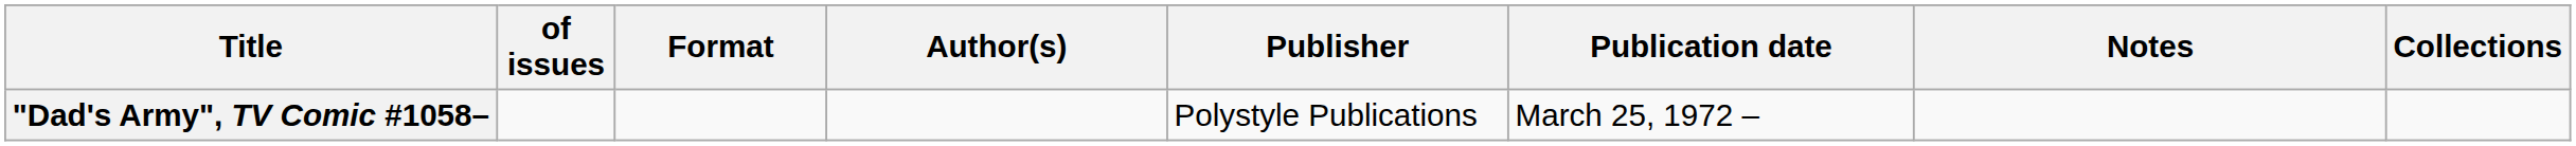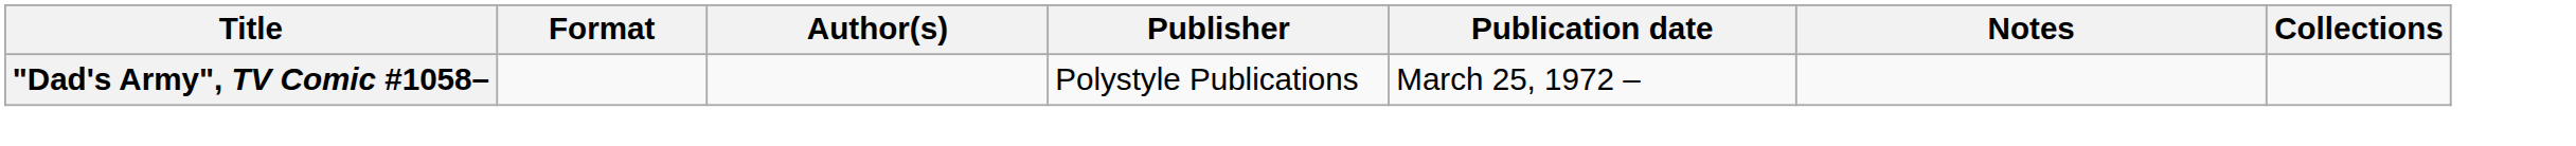 <table class="wikitable">
 <tr>
 <th>Title</th>
-<th style="width:40pt"> of issues</th>
 <th style="width:75pt">Format</th>
 <th style="width:125pt">Author(s)</th>
 <th style="width:125pt">Publisher</th>
 <th style="width:150pt">Publication date</th>
 <th style="width:175pt">Notes</th>
 <th>Collections</th>
 </tr>
 <tr>
 <th>"Dad's Army", <em>TV Comic</em> #1058–</th>
 <td></td>
 <td></td>
-<td></td>
 <td>Polystyle Publications</td>
 <td>March 25, 1972 –</td>
 <td></td>
 <td></td>
 </tr>
 </table>
